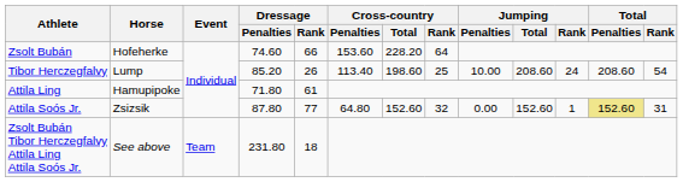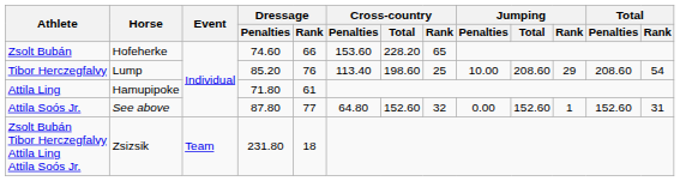 <table class=wikitable style="font-size:90%">
 <tr>
 <th rowspan="2">Athlete</th>
 <th rowspan="2">Horse</th>
 <th rowspan="2">Event</th>
 <th colspan="2">Dressage</th>
 <th colspan="3">Cross-country</th>
 <th colspan="3">Jumping</th>
 <th colspan="2">Total</th>
 </tr>
 <tr style="font-size:95%">
 <th>Penalties</th>
 <th>Rank</th>
 <th>Penalties</th>
 <th>Total</th>
 <th>Rank</th>
 <th>Penalties</th>
 <th>Total</th>
 <th>Rank</th>
 <th>Penalties</th>
 <th>Rank</th>
 </tr>
 <tr align=center>
 <td align=left><a href='#'>Zsolt Bubán</a></td>
 <td align=left>Hofeherke</td>
 <td align=left rowspan=4><a href='#'>Individual</a></td>
 <td>74.60</td>
 <td>66</td>
 <td>153.60</td>
 <td>228.20</td>
-<td>64</td>
+<td>65</td>
 <td colspan=5></td>
 </tr>
 <tr align=center>
 <td align=left><a href='#'>Tibor Herczegfalvy</a></td>
 <td align=left>Lump</td>
 <td>85.20</td>
-<td>26</td>
+<td>76</td>
 <td>113.40</td>
 <td>198.60</td>
 <td>25</td>
 <td>10.00</td>
 <td>208.60</td>
-<td>24</td>
+<td>29</td>
 <td>208.60</td>
 <td>54</td>
 </tr>
 <tr align=center>
 <td align=left><a href='#'>Attila Ling</a></td>
 <td align=left>Hamupipoke</td>
 <td>71.80</td>
 <td>61</td>
 <td colspan=8></td>
 </tr>
 <tr align=center>
 <td align=left><a href='#'>Attila Soós Jr.</a></td>
-<td align=left>Zsizsik</td>
+<td align=left><em>See above</em></td>
 <td>87.80</td>
 <td>77</td>
 <td>64.80</td>
 <td>152.60</td>
 <td>32</td>
 <td>0.00</td>
 <td>152.60</td>
 <td>1</td>
-<td style="background: khaki;">152.60</td>
+<td>152.60</td>
 <td>31</td>
 </tr>
 <tr align=center>
 <td align=left><a href='#'>Zsolt Bubán</a><br><a href='#'>Tibor Herczegfalvy</a><br><a href='#'>Attila Ling</a><br><a href='#'>Attila Soós Jr.</a></td>
-<td align=left><em>See above</em></td>
+<td align=left>Zsizsik</td>
 <td align=left><a href='#'>Team</a></td>
 <td>231.80</td>
 <td>18</td>
 <td colspan=8></td>
 </tr>
 </table>
